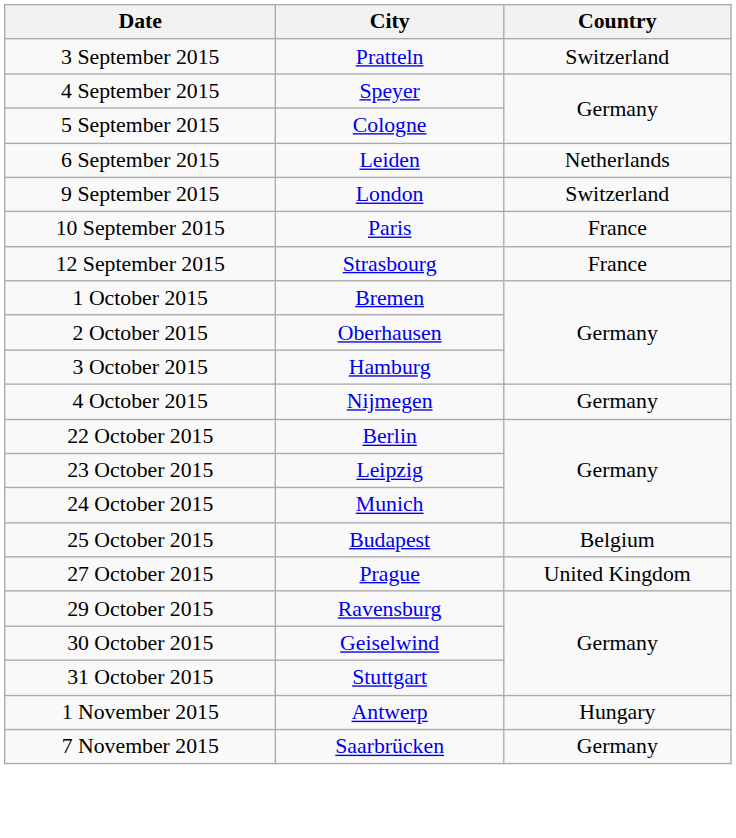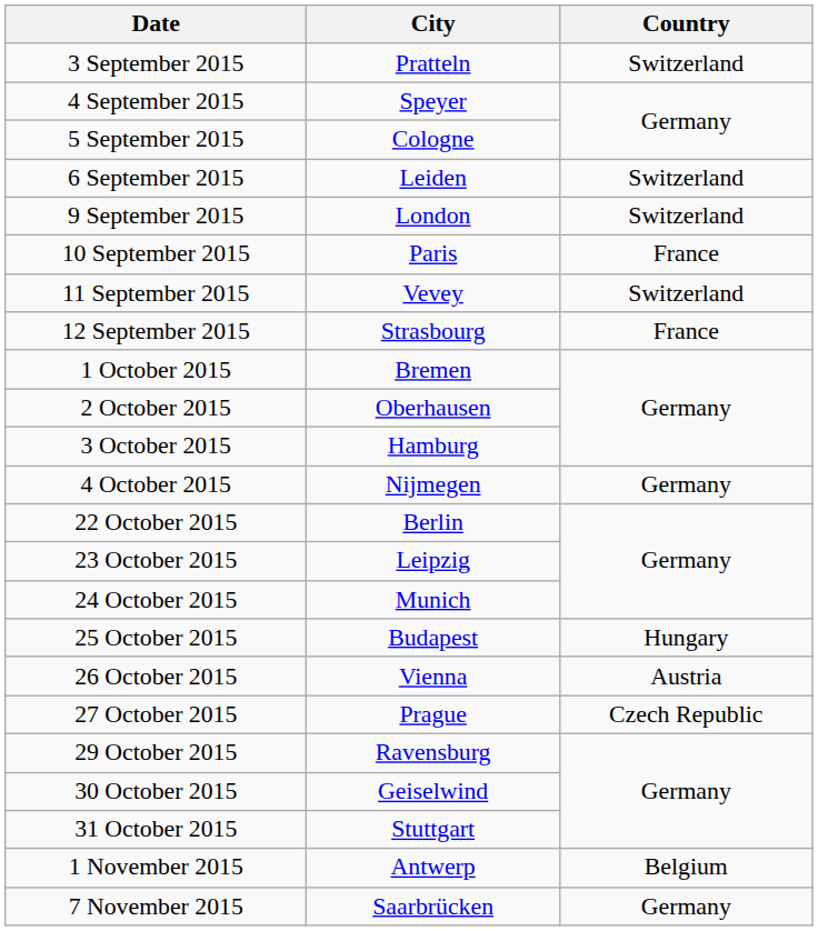 <table class="wikitable" style="text-align:center;">
 <tr>
 <th scope="col" style="width:12em;">Date</th>
 <th scope="col" style="width:10em;">City</th>
 <th scope="col" style="width:10em;">Country</th>
 </tr>
 <tr>
 <td>3 September 2015</td>
 <td><a href='#'>Pratteln</a></td>
 <td>Switzerland</td>
 </tr>
 <tr>
 <td>4 September 2015</td>
 <td><a href='#'>Speyer</a></td>
 <td rowspan="2">Germany</td>
 </tr>
 <tr>
 <td>5 September 2015</td>
 <td><a href='#'>Cologne</a></td>
 </tr>
 <tr>
 <td>6 September 2015</td>
 <td><a href='#'>Leiden</a></td>
-<td>Netherlands</td>
+<td>Switzerland</td>
 </tr>
 <tr>
 <td>9 September 2015</td>
 <td><a href='#'>London</a></td>
 <td>Switzerland</td>
 </tr>
 <tr>
 <td>10 September 2015</td>
 <td><a href='#'>Paris</a></td>
 <td>France</td>
+</tr>
+<tr>
+<td>11 September 2015</td>
+<td><a href='#'>Vevey</a></td>
+<td>Switzerland</td>
 </tr>
 <tr>
 <td>12 September 2015</td>
 <td><a href='#'>Strasbourg</a></td>
 <td>France</td>
 </tr>
 <tr>
 <td>1 October 2015</td>
 <td><a href='#'>Bremen</a></td>
 <td rowspan="3">Germany</td>
 </tr>
 <tr>
 <td>2 October 2015</td>
 <td><a href='#'>Oberhausen</a></td>
 </tr>
 <tr>
 <td>3 October 2015</td>
 <td><a href='#'>Hamburg</a></td>
 </tr>
 <tr>
 <td>4 October 2015</td>
 <td><a href='#'>Nijmegen</a></td>
 <td>Germany</td>
 </tr>
 <tr>
 <td>22 October 2015</td>
 <td><a href='#'>Berlin</a></td>
 <td rowspan="3">Germany</td>
 </tr>
 <tr>
 <td>23 October 2015</td>
 <td><a href='#'>Leipzig</a></td>
 </tr>
 <tr>
 <td>24 October 2015</td>
 <td><a href='#'>Munich</a></td>
 </tr>
 <tr>
 <td>25 October 2015</td>
 <td><a href='#'>Budapest</a></td>
-<td>Belgium</td>
+<td>Hungary</td>
+</tr>
+<tr>
+<td>26 October 2015</td>
+<td><a href='#'>Vienna</a></td>
+<td>Austria</td>
 </tr>
 <tr>
 <td>27 October 2015</td>
 <td><a href='#'>Prague</a></td>
-<td>United Kingdom</td>
+<td>Czech Republic</td>
 </tr>
 <tr>
 <td>29 October 2015</td>
 <td><a href='#'>Ravensburg</a></td>
 <td rowspan="3">Germany</td>
 </tr>
 <tr>
 <td>30 October 2015</td>
 <td><a href='#'>Geiselwind</a></td>
 </tr>
 <tr>
 <td>31 October 2015</td>
 <td><a href='#'>Stuttgart</a></td>
 </tr>
 <tr>
 <td>1 November 2015</td>
 <td><a href='#'>Antwerp</a></td>
-<td>Hungary</td>
+<td>Belgium</td>
 </tr>
 <tr>
 <td>7 November 2015</td>
 <td><a href='#'>Saarbrücken</a></td>
 <td>Germany</td>
 </tr>
 </table>
